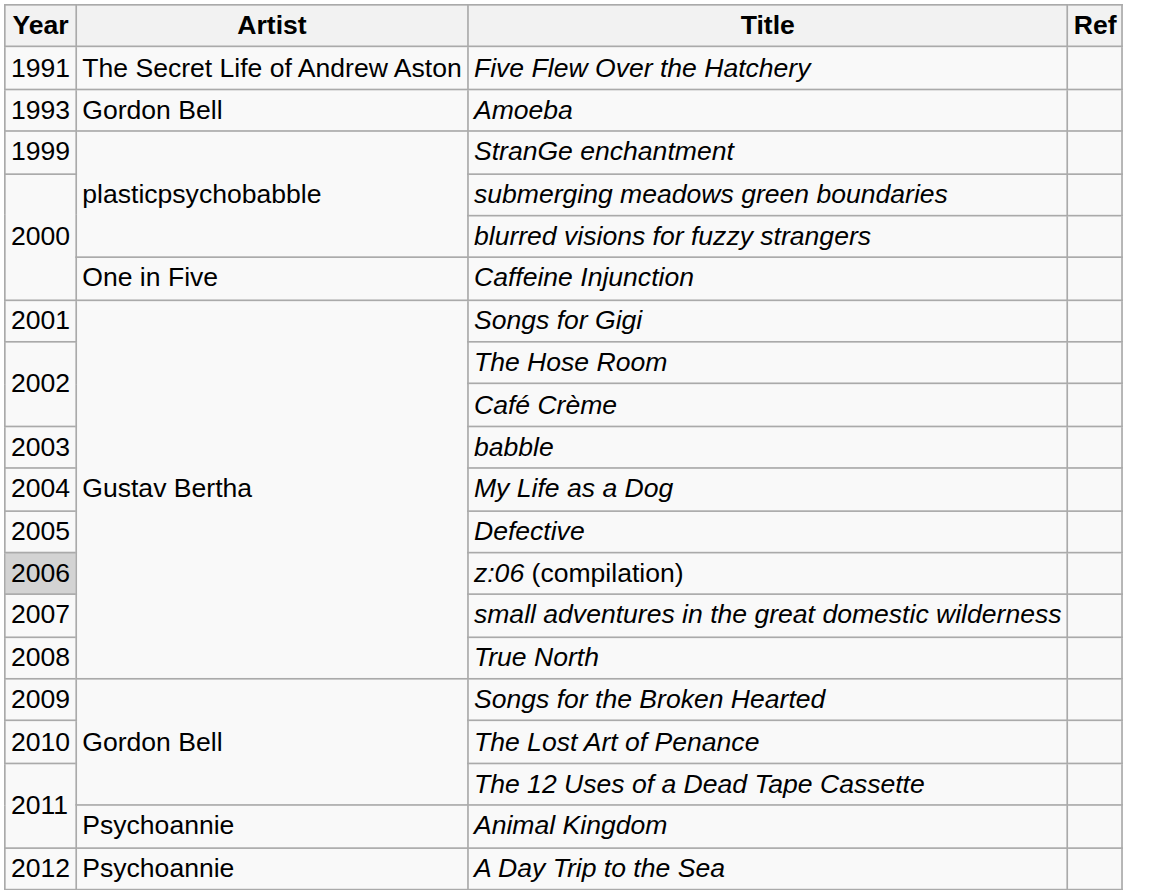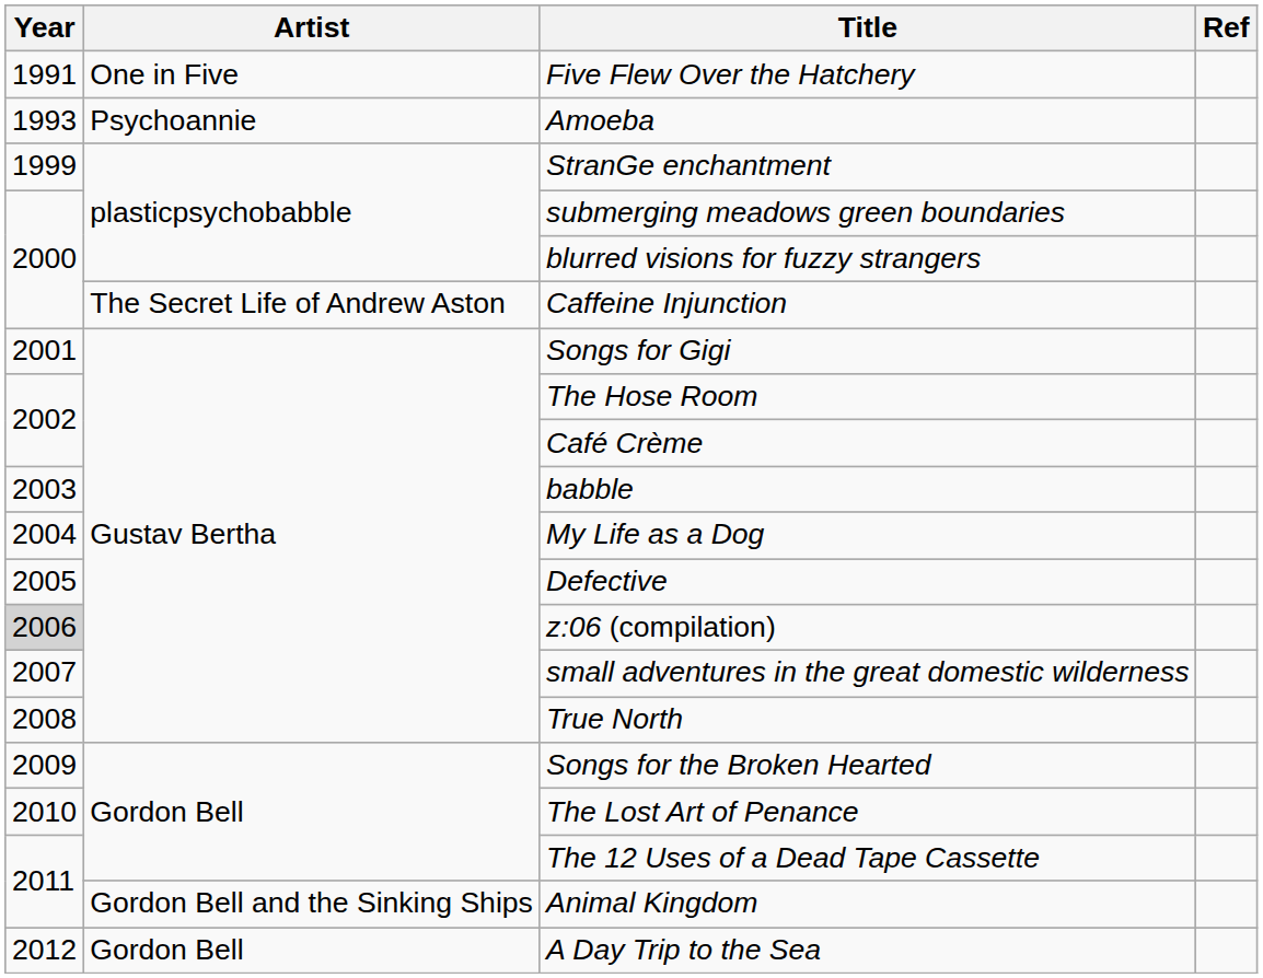 <table class="wikitable sortable">
 <tr>
 <th>Year</th>
 <th>Artist</th>
 <th>Title</th>
 <th class="unsortable">Ref</th>
 </tr>
 <tr>
 <td>1991</td>
-<td>The Secret Life of Andrew Aston</td>
+<td>One in Five</td>
 <td><em>Five Flew Over the Hatchery</em></td>
 <td></td>
 </tr>
 <tr>
 <td>1993</td>
-<td>Gordon Bell</td>
+<td>Psychoannie</td>
 <td><em>Amoeba</em></td>
 <td></td>
 </tr>
 <tr>
 <td>1999</td>
 <td rowspan="3">plasticpsychobabble</td>
 <td><em>StranGe enchantment</em></td>
 <td></td>
 </tr>
 <tr>
 <td rowspan="3">2000</td>
 <td><em>submerging meadows green boundaries</em></td>
 <td></td>
 </tr>
 <tr>
 <td><em>blurred visions for fuzzy strangers</em></td>
 <td></td>
 </tr>
 <tr>
-<td>One in Five</td>
+<td>The Secret Life of Andrew Aston</td>
 <td><em>Caffeine Injunction</em></td>
 <td></td>
 </tr>
 <tr>
 <td>2001</td>
 <td rowspan="9">Gustav Bertha</td>
 <td><em>Songs for Gigi</em></td>
 <td></td>
 </tr>
 <tr>
 <td rowspan="2">2002</td>
 <td><em>The Hose Room</em></td>
 <td></td>
 </tr>
 <tr>
 <td><em>Café Crème</em></td>
 <td></td>
 </tr>
 <tr>
 <td>2003</td>
 <td><em>babble</em></td>
 <td></td>
 </tr>
 <tr>
 <td>2004</td>
 <td><em>My Life as a Dog</em></td>
 <td></td>
 </tr>
 <tr>
 <td>2005</td>
 <td><em>Defective</em></td>
 <td></td>
 </tr>
 <tr>
 <td style="background: lightgrey;">2006</td>
 <td><em>z:06</em> (compilation)</td>
 <td></td>
 </tr>
 <tr>
 <td>2007</td>
 <td><em>small adventures in the great domestic wilderness</em></td>
 <td></td>
 </tr>
 <tr>
 <td>2008</td>
 <td><em>True North</em></td>
 <td></td>
 </tr>
 <tr>
 <td>2009</td>
 <td rowspan="3">Gordon Bell</td>
 <td><em>Songs for the Broken Hearted</em></td>
 <td></td>
 </tr>
 <tr>
 <td>2010</td>
 <td><em>The Lost Art of Penance</em></td>
 <td></td>
 </tr>
 <tr>
 <td rowspan="2">2011</td>
 <td><em>The 12 Uses of a Dead Tape Cassette</em></td>
 <td></td>
 </tr>
 <tr>
-<td>Psychoannie</td>
+<td>Gordon Bell and the Sinking Ships</td>
 <td><em>Animal Kingdom</em></td>
 <td></td>
 </tr>
 <tr>
 <td>2012</td>
-<td>Psychoannie</td>
+<td>Gordon Bell</td>
 <td><em>A Day Trip to the Sea</em></td>
 <td></td>
 </tr>
 </table>
